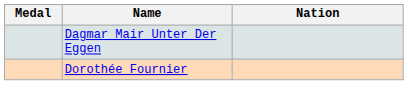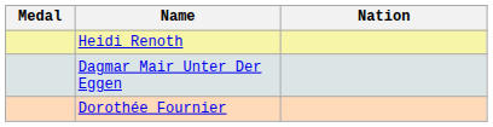 <table class=wikitable style="border:1px solid #AAAAAA;font-size:90%">
 <tr bgcolor="#E4E4E4">
 <th width=50>Medal</th>
 <th width=160>Name</th>
 <th width=160>Nation</th>
+</tr>
+<tr bgcolor="#F7F6A8">
+<td align="center"></td>
+<td><a href='#'>Heidi Renoth</a></td>
+<td></td>
 </tr>
 <tr bgcolor="#DCE5E5">
 <td align="center"></td>
 <td><a href='#'>Dagmar Mair Unter Der Eggen</a></td>
 <td></td>
 </tr>
 <tr bgcolor="#FFDAB9">
 <td align="center"></td>
 <td><a href='#'>Dorothée Fournier</a></td>
 <td></td>
 </tr>
 </table>
